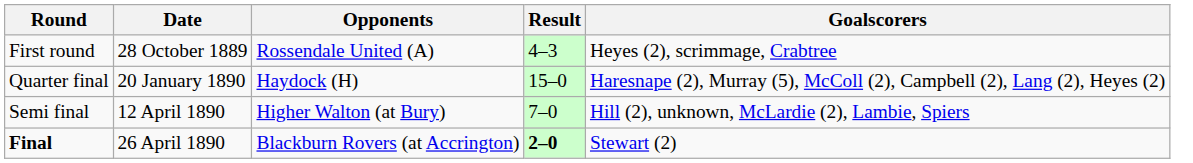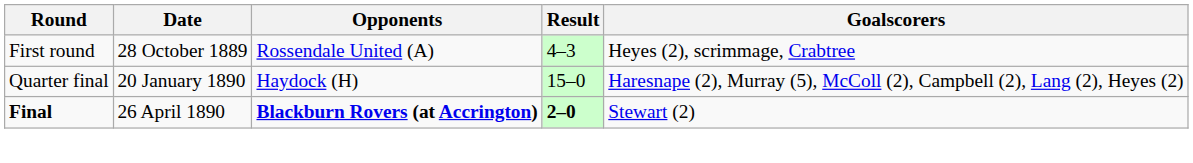 <table class="wikitable">
 <tr>
 <th>Round</th>
 <th>Date</th>
 <th>Opponents</th>
 <th>Result</th>
 <th>Goalscorers</th>
 </tr>
 <tr>
 <td>First round</td>
 <td>28 October 1889</td>
 <td><a href='#'>Rossendale United</a> (A)</td>
 <td bgcolor="ccffcc">4–3</td>
 <td>Heyes (2), scrimmage, <a href='#'>Crabtree</a></td>
 </tr>
 <tr>
 <td>Quarter final</td>
 <td>20 January 1890</td>
 <td><a href='#'>Haydock</a> (H)</td>
 <td bgcolor="ccffcc">15–0</td>
 <td><a href='#'>Haresnape</a> (2), Murray (5), <a href='#'>McColl</a> (2), Campbell (2), <a href='#'>Lang</a> (2), Heyes (2)</td>
 </tr>
 <tr>
-<td>Semi final</td>
-<td>12 April 1890</td>
-<td><a href='#'>Higher Walton</a> (at <a href='#'>Bury</a>)</td>
-<td bgcolor="ccffcc">7–0</td>
-<td><a href='#'>Hill</a> (2), unknown, <a href='#'>McLardie</a> (2), <a href='#'>Lambie</a>, <a href='#'>Spiers</a></td>
-</tr>
-<tr>
 <td><strong>Final</strong></td>
 <td>26 April 1890</td>
-<td><a href='#'>Blackburn Rovers</a> (at <a href='#'>Accrington</a>)</td>
+<td><strong><a href='#'>Blackburn Rovers</a> (at <a href='#'>Accrington</a>)</strong></td>
 <td bgcolor="ccffcc"><strong>2–0</strong></td>
 <td><a href='#'>Stewart</a> (2)</td>
 </tr>
 </table>
